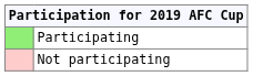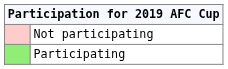 <table cellpadding=3 cellspacing=0 border=1 style="font-size:95%; border:gray solid 1px; border-collapse:collapse">
 <tr>
 <th bgcolor=#f7f8ff colspan=2>Participation for 2019 AFC Cup</th>
 </tr>
 <tr>
+<td bgcolor=#ffcccc width=20></td>
+<td>Not participating</td>
+</tr>
+<tr>
 <td bgcolor=#90ee77 width=20></td>
 <td>Participating</td>
 </tr>
-<tr>
-<td bgcolor=#ffcccc width=20></td>
-<td>Not participating</td>
-</tr>
 </table>
